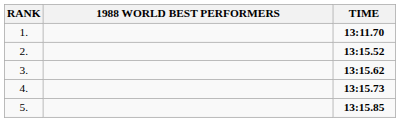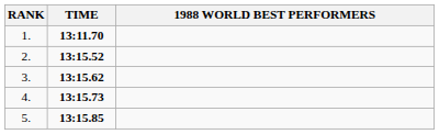 <table class="wikitable" style="border-collapse: collapse; font-size: 90%;">
 <tr>
 <th>RANK</th>
+<th align="center" style="width: 5em">TIME</th>
 <th align="center" style="width: 25em">1988 WORLD BEST PERFORMERS</th>
-<th align="center" style="width: 5em">TIME</th>
 </tr>
 <tr>
 <td align="center">1.</td>
+<td align="center"><strong>13:11.70</strong></td>
 <td></td>
-<td align="center"><strong>13:11.70</strong></td>
 </tr>
 <tr>
 <td align="center">2.</td>
+<td align="center"><strong>13:15.52</strong></td>
 <td></td>
-<td align="center"><strong>13:15.52</strong></td>
 </tr>
 <tr>
 <td align="center">3.</td>
+<td align="center"><strong>13:15.62</strong></td>
 <td></td>
-<td align="center"><strong>13:15.62</strong></td>
 </tr>
 <tr>
 <td align="center">4.</td>
+<td align="center"><strong>13:15.73</strong></td>
 <td></td>
-<td align="center"><strong>13:15.73</strong></td>
 </tr>
 <tr>
 <td align="center">5.</td>
+<td align="center"><strong>13:15.85</strong></td>
 <td></td>
-<td align="center"><strong>13:15.85</strong></td>
 </tr>
 </table>
